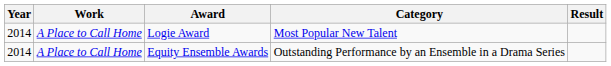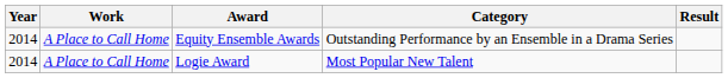 <table class=wikitable>
 <tr>
 <th>Year</th>
 <th>Work</th>
 <th>Award</th>
 <th>Category</th>
 <th>Result</th>
 </tr>
 <tr>
 <td>2014</td>
 <td><em><a href='#'>A Place to Call Home</a></em></td>
-<td><a href='#'>Logie Award</a></td>
-<td><a href='#'>Most Popular New Talent</a></td>
+<td><a href='#'>Equity Ensemble Awards</a></td>
+<td>Outstanding Performance by an Ensemble in a Drama Series</td>
 <td></td>
 </tr>
 <tr>
 <td>2014</td>
 <td><em><a href='#'>A Place to Call Home</a></em></td>
-<td><a href='#'>Equity Ensemble Awards</a></td>
-<td>Outstanding Performance by an Ensemble in a Drama Series</td>
+<td><a href='#'>Logie Award</a></td>
+<td><a href='#'>Most Popular New Talent</a></td>
 <td></td>
 </tr>
 </table>
